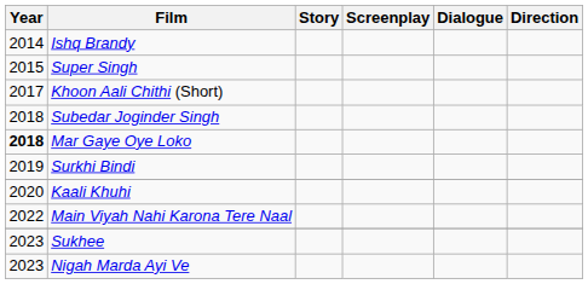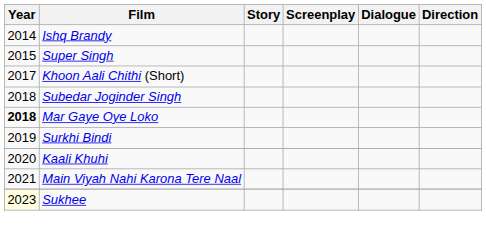 <table class="wikitable sortable">
 <tr>
 <th>Year</th>
 <th>Film</th>
 <th>Story</th>
 <th>Screenplay</th>
 <th>Dialogue</th>
 <th>Direction</th>
 </tr>
 <tr>
 <td>2014</td>
 <td><em><a href='#'>Ishq Brandy</a></em></td>
 <td></td>
 <td></td>
 <td></td>
 <td></td>
 </tr>
 <tr>
 <td>2015</td>
 <td><em><a href='#'>Super Singh</a></em></td>
 <td></td>
 <td></td>
 <td></td>
 <td></td>
 </tr>
 <tr>
 <td>2017</td>
 <td><em><a href='#'>Khoon Aali Chithi</a></em> (Short)</td>
 <td></td>
 <td></td>
 <td></td>
 <td></td>
 </tr>
 <tr>
 <td>2018</td>
 <td><em><a href='#'>Subedar Joginder Singh</a></em></td>
 <td></td>
 <td></td>
 <td></td>
 <td></td>
 </tr>
 <tr>
 <td><strong>2018</strong></td>
 <td><em><a href='#'>Mar Gaye Oye Loko</a></em></td>
 <td></td>
 <td></td>
 <td></td>
 <td></td>
 </tr>
 <tr>
 <td>2019</td>
 <td><em><a href='#'>Surkhi Bindi</a></em></td>
 <td></td>
 <td></td>
 <td></td>
 <td></td>
 </tr>
 <tr>
 </tr>
 <tr>
 <td>2020</td>
 <td><em><a href='#'>Kaali Khuhi</a></em></td>
 <td></td>
 <td></td>
 <td></td>
 <td></td>
 </tr>
 <tr>
-<td>2022</td>
+<td>2021</td>
 <td><em><a href='#'>Main Viyah Nahi Karona Tere Naal</a></em></td>
 <td></td>
 <td></td>
 <td></td>
 <td></td>
 </tr>
 <tr>
 </tr>
 <tr>
-<td>2023</td>
+<td style="background: lightyellow;">2023</td>
 <td><em><a href='#'>Sukhee</a></em></td>
 <td></td>
 <td></td>
 <td></td>
 <td></td>
 </tr>
-<tr>
-<td>2023</td>
-<td><em><a href='#'>Nigah Marda Ayi Ve</a></em></td>
-<td></td>
-<td></td>
-<td></td>
-<td></td>
-</tr>
 </table>
